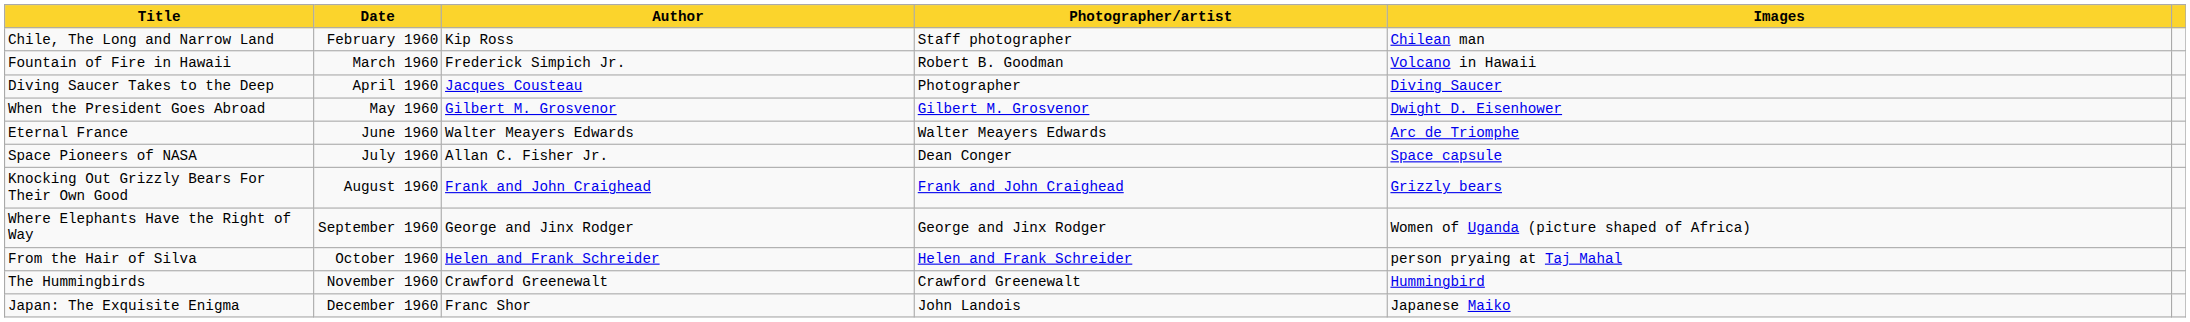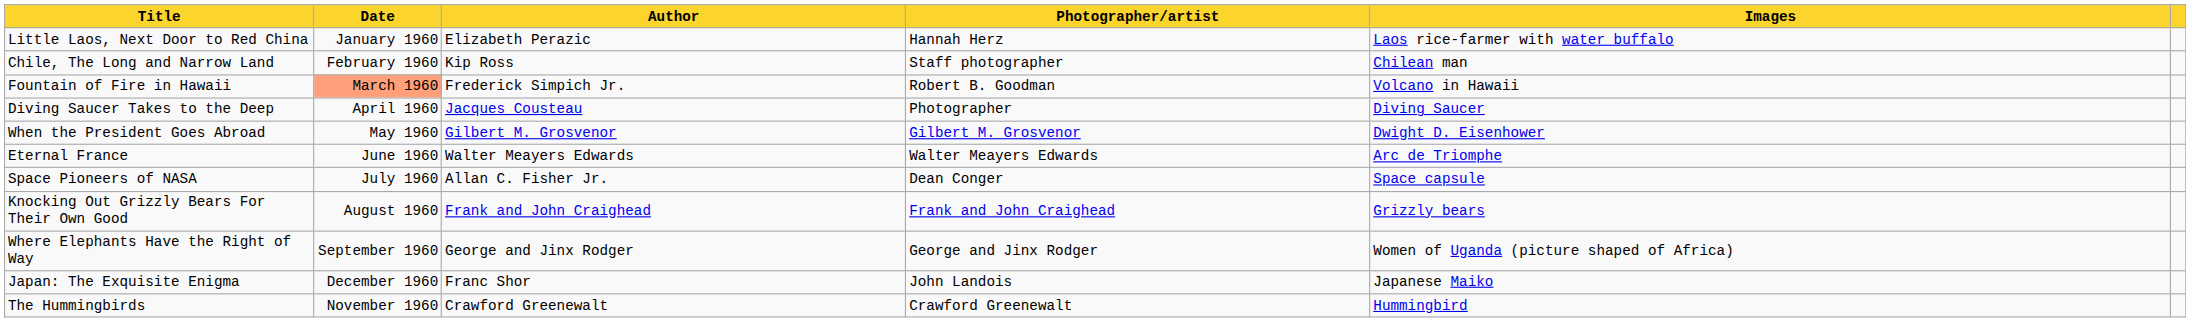 <table class="wikitable" style="width:100%">
 <tr>
 <th scope="col" style="background-color:#fbd42c;" width=275px>Title</th>
 <th scope="col" style="background-color:#fbd42c;" width=110>Date</th>
 <th scope="col" style="background-color:#fbd42c;">Author</th>
 <th scope="col" style="background-color:#fbd42c;">Photographer/artist</th>
 <th scope="col" style="background-color:#fbd42c;">Images</th>
 <th scope="col" style="background-color:#fbd42c;"></th>
+</tr>
+<tr>
+<td scope="row">Little Laos, Next Door to Red China</td>
+<td style="text-align:right;">January 1960</td>
+<td>Elizabeth Perazic</td>
+<td>Hannah Herz</td>
+<td><a href='#'>Laos</a> rice-farmer with <a href='#'>water buffalo</a></td>
+<td></td>
 </tr>
 <tr>
 <td scope="row">Chile, The Long and Narrow Land</td>
 <td style="text-align:right;">February 1960</td>
 <td>Kip Ross</td>
 <td>Staff photographer</td>
 <td><a href='#'>Chilean</a> man</td>
 <td></td>
 </tr>
 <tr>
 <td scope="row">Fountain of Fire in Hawaii</td>
-<td style="text-align:right;">March 1960</td>
+<td style="background: lightsalmon; text-align:right;">March 1960</td>
 <td>Frederick Simpich Jr.</td>
 <td>Robert B. Goodman</td>
 <td><a href='#'>Volcano</a> in Hawaii</td>
 <td></td>
 </tr>
 <tr>
 <td scope="row">Diving Saucer Takes to the Deep</td>
 <td style="text-align:right;">April 1960</td>
 <td><a href='#'>Jacques Cousteau</a></td>
 <td>Photographer</td>
 <td><a href='#'>Diving Saucer</a></td>
 <td></td>
 </tr>
 <tr>
 <td scope="row">When the President Goes Abroad</td>
 <td style="text-align:right;">May 1960</td>
 <td><a href='#'>Gilbert M. Grosvenor</a></td>
 <td><a href='#'>Gilbert M. Grosvenor</a></td>
 <td><a href='#'>Dwight D. Eisenhower</a></td>
 <td></td>
 </tr>
 <tr>
 <td scope="row">Eternal France</td>
 <td style="text-align:right;">June 1960</td>
 <td>Walter Meayers Edwards</td>
 <td>Walter Meayers Edwards</td>
 <td><a href='#'>Arc de Triomphe</a></td>
 <td></td>
 </tr>
 <tr>
 <td scope="row">Space Pioneers of NASA</td>
 <td style="text-align:right;">July 1960</td>
 <td>Allan C. Fisher Jr.</td>
 <td>Dean Conger</td>
 <td><a href='#'>Space capsule</a></td>
 <td></td>
 </tr>
 <tr>
 <td scope="row">Knocking Out Grizzly Bears For Their Own Good</td>
 <td style="text-align:right;">August 1960</td>
 <td><a href='#'>Frank and John Craighead</a></td>
 <td><a href='#'>Frank and John Craighead</a></td>
 <td><a href='#'>Grizzly bears</a></td>
 <td></td>
 </tr>
 <tr>
 <td scope="row">Where Elephants Have the Right of Way</td>
 <td style="text-align:right;">September 1960</td>
 <td>George and Jinx Rodger</td>
 <td>George and Jinx Rodger</td>
 <td>Women of <a href='#'>Uganda</a> (picture shaped of Africa)</td>
 <td></td>
 </tr>
 <tr>
-<td scope="row">From the Hair of Silva</td>
-<td style="text-align:right;">October 1960</td>
-<td><a href='#'>Helen and Frank Schreider</a></td>
-<td><a href='#'>Helen and Frank Schreider</a></td>
-<td>person pryaing at <a href='#'>Taj Mahal</a></td>
+<td scope="row">Japan: The Exquisite Enigma</td>
+<td style="text-align:right;">December 1960</td>
+<td>Franc Shor</td>
+<td>John Landois</td>
+<td>Japanese <a href='#'>Maiko</a></td>
 <td></td>
 </tr>
 <tr>
 <td scope="row">The Hummingbirds</td>
 <td style="text-align:right;">November 1960</td>
 <td>Crawford Greenewalt</td>
 <td>Crawford Greenewalt</td>
 <td><a href='#'>Hummingbird</a></td>
 <td></td>
 </tr>
-<tr>
-<td scope="row">Japan: The Exquisite Enigma</td>
-<td style="text-align:right;">December 1960</td>
-<td>Franc Shor</td>
-<td>John Landois</td>
-<td>Japanese <a href='#'>Maiko</a></td>
-<td></td>
-</tr>
 </table>
